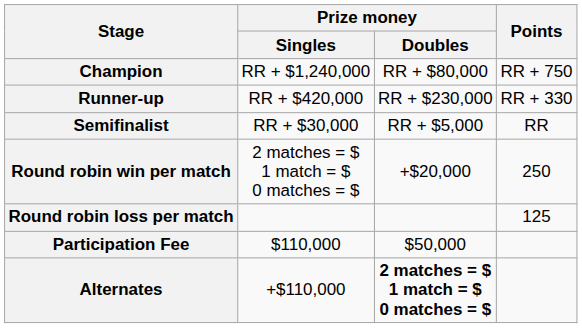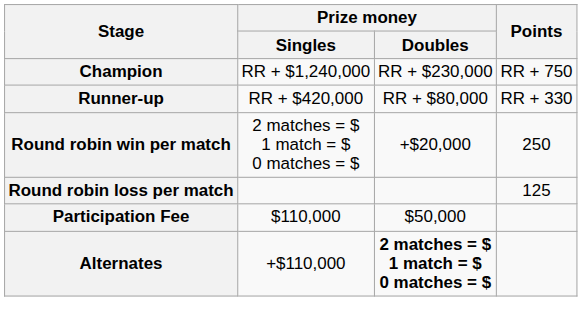 <table class=wikitable style="text-align:center">
 <tr>
 <th scope=col rowspan=2>Stage</th>
 <th scope=col colspan=2>Prize money</th>
 <th scope=col rowspan=2>Points</th>
 </tr>
 <tr>
 <th scope=row>Singles</th>
 <th>Doubles</th>
 </tr>
 <tr>
 <th scope=row>Champion</th>
 <td>RR + $1,240,000</td>
-<td>RR + $80,000</td>
+<td>RR + $230,000</td>
 <td>RR + 750</td>
 </tr>
 <tr>
 <th scope=row>Runner-up</th>
 <td>RR + $420,000</td>
-<td>RR + $230,000</td>
+<td>RR + $80,000</td>
 <td>RR + 330</td>
-</tr>
-<tr>
-<th scope=row>Semifinalist</th>
-<td>RR + $30,000</td>
-<td>RR + $5,000</td>
-<td>RR</td>
 </tr>
 <tr>
 <th scope=row>Round robin win per match</th>
 <td>2 matches = $<br>1 match = $<br>0 matches = $</td>
 <td>+$20,000</td>
 <td>250</td>
 </tr>
 <tr>
 <th scope=row>Round robin loss per match</th>
 <td></td>
 <td></td>
 <td>125</td>
 </tr>
 <tr>
 <th scope=row>Participation Fee</th>
 <td>$110,000 </td>
 <td>$50,000 </td>
 <td></td>
 </tr>
 <tr>
 <th scope=row>Alternates</th>
 <td>+$110,000</td>
 <td><strong>2 matches = $<br>1 match = $<br>0 matches = $</strong></td>
 <td></td>
 </tr>
 </table>
